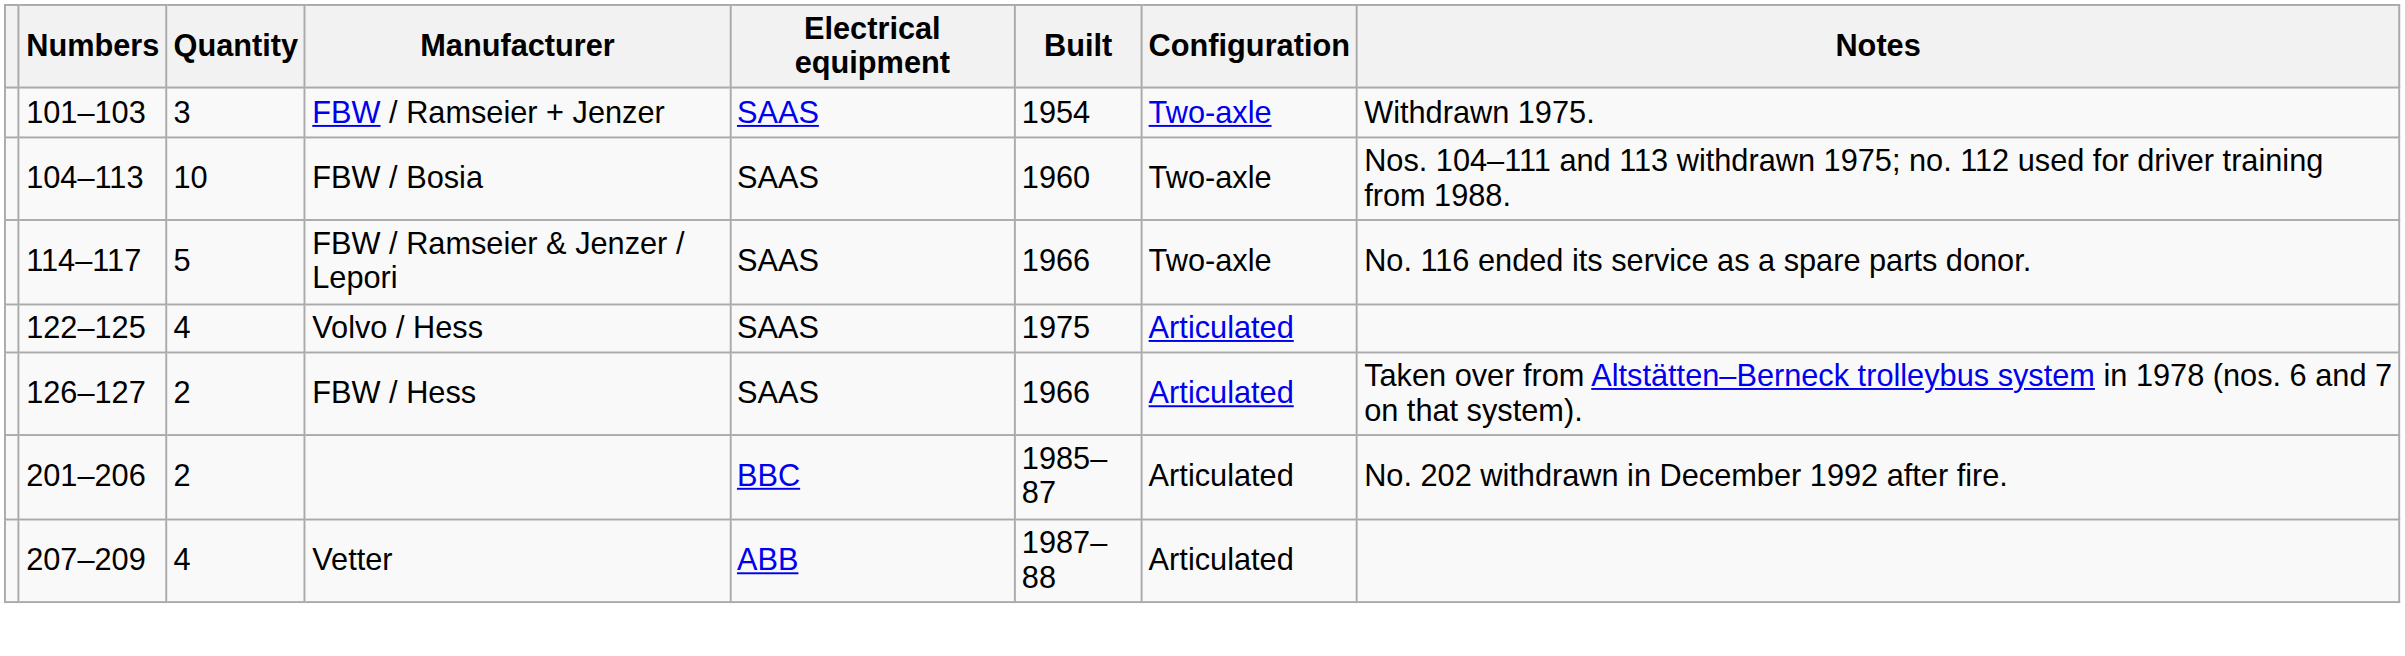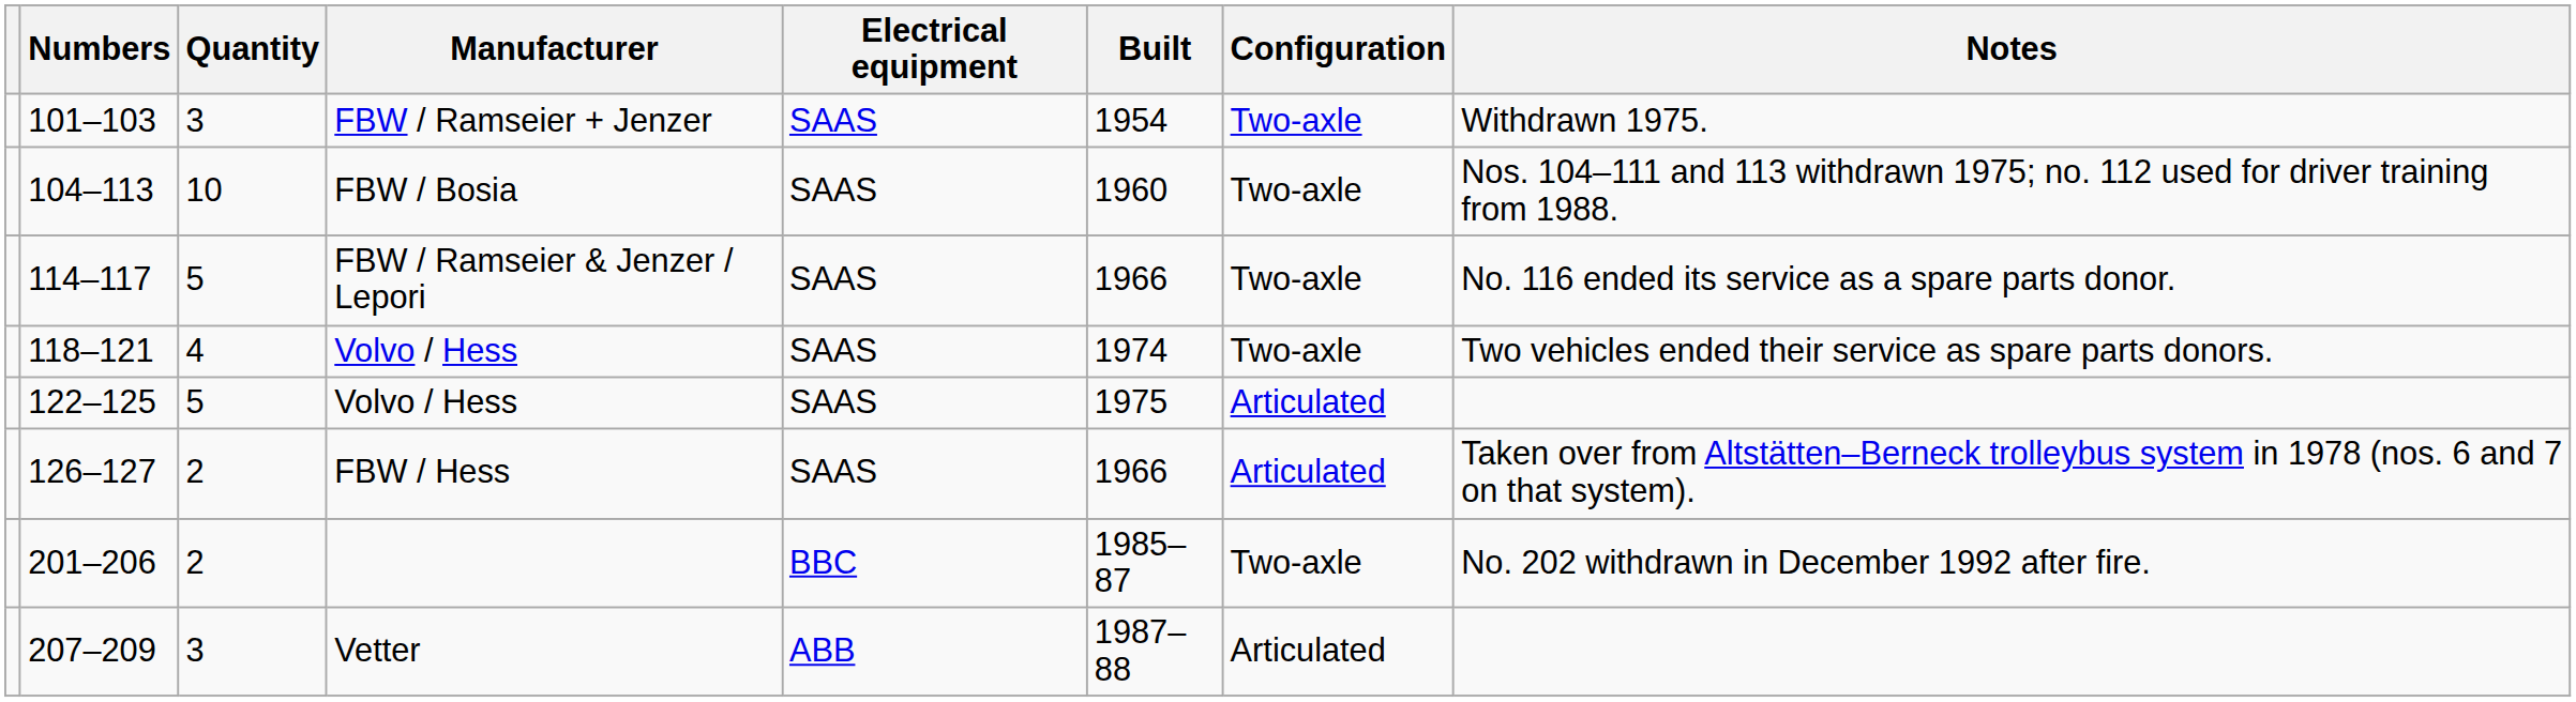 <table class="wikitable">
 <tr style="background:#E0E0E0;">
 <th></th>
 <th>Numbers</th>
 <th>Quantity</th>
 <th>Manufacturer</th>
 <th>Electrical equipment</th>
 <th>Built</th>
 <th>Configuration</th>
 <th>Notes</th>
 </tr>
 <tr>
 <td></td>
 <td>101–103</td>
 <td>3</td>
 <td><a href='#'>FBW</a> / Ramseier + Jenzer</td>
 <td><a href='#'>SAAS</a></td>
 <td>1954</td>
 <td><a href='#'>Two-axle</a></td>
 <td>Withdrawn 1975.</td>
 </tr>
 <tr>
 <td></td>
 <td>104–113</td>
 <td>10</td>
 <td>FBW / Bosia</td>
 <td>SAAS</td>
 <td>1960</td>
 <td>Two-axle</td>
 <td>Nos. 104–111 and 113 withdrawn 1975; no. 112 used for driver training from 1988.</td>
 </tr>
 <tr>
 <td></td>
 <td>114–117</td>
 <td>5</td>
 <td>FBW / Ramseier & Jenzer / Lepori</td>
 <td>SAAS</td>
 <td>1966</td>
 <td>Two-axle</td>
 <td>No. 116 ended its service as a spare parts donor.</td>
 </tr>
 <tr>
 <td></td>
+<td>118–121</td>
+<td>4</td>
+<td><a href='#'>Volvo</a> / <a href='#'>Hess</a></td>
+<td>SAAS</td>
+<td>1974</td>
+<td>Two-axle</td>
+<td>Two vehicles ended their service as spare parts donors.</td>
+</tr>
+<tr>
+<td></td>
 <td>122–125</td>
-<td>4</td>
+<td>5</td>
 <td>Volvo / Hess</td>
 <td>SAAS</td>
 <td>1975</td>
 <td><a href='#'>Articulated</a></td>
 <td></td>
 </tr>
 <tr>
 <td></td>
 <td>126–127</td>
 <td>2</td>
 <td>FBW / Hess</td>
 <td>SAAS</td>
 <td>1966</td>
 <td><a href='#'>Articulated</a></td>
 <td>Taken over from <a href='#'>Altstätten–Berneck trolleybus system</a> in 1978 (nos. 6 and 7 on that system).</td>
 </tr>
 <tr>
 <td></td>
 <td>201–206</td>
 <td>2</td>
 <td></td>
 <td><a href='#'>BBC</a></td>
 <td>1985–87</td>
-<td>Articulated</td>
+<td>Two-axle</td>
 <td>No. 202 withdrawn in December 1992 after fire.</td>
 </tr>
 <tr>
 <td></td>
 <td>207–209</td>
-<td>4</td>
+<td>3</td>
 <td>Vetter</td>
 <td><a href='#'>ABB</a></td>
 <td>1987–88</td>
 <td>Articulated</td>
 <td></td>
 </tr>
 </table>
